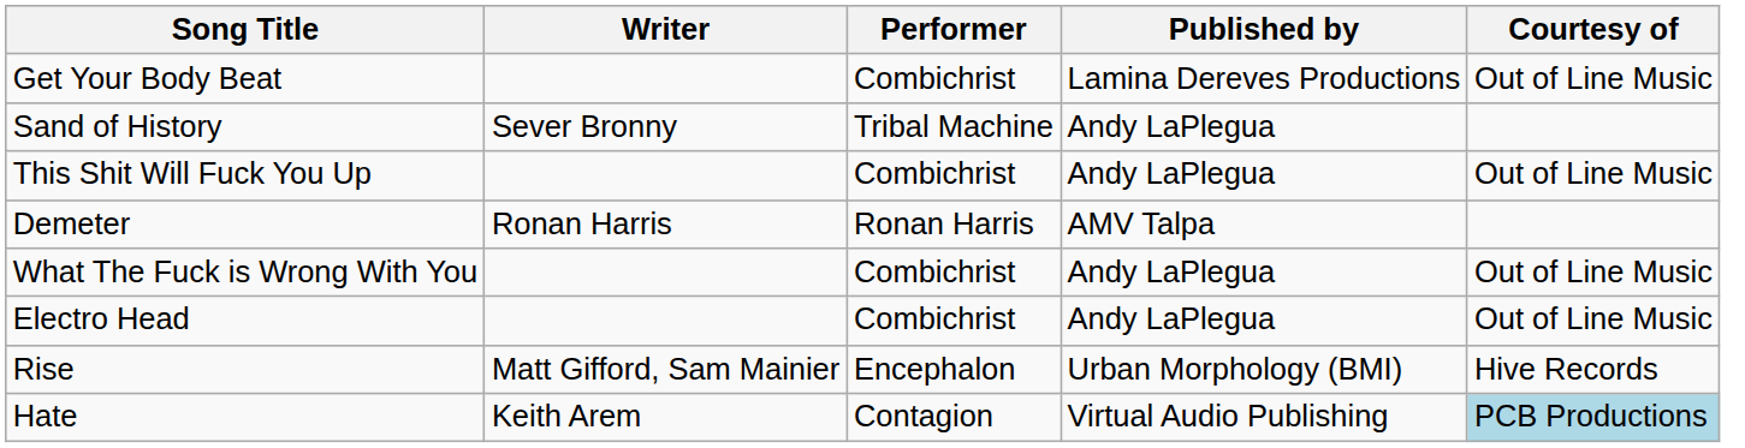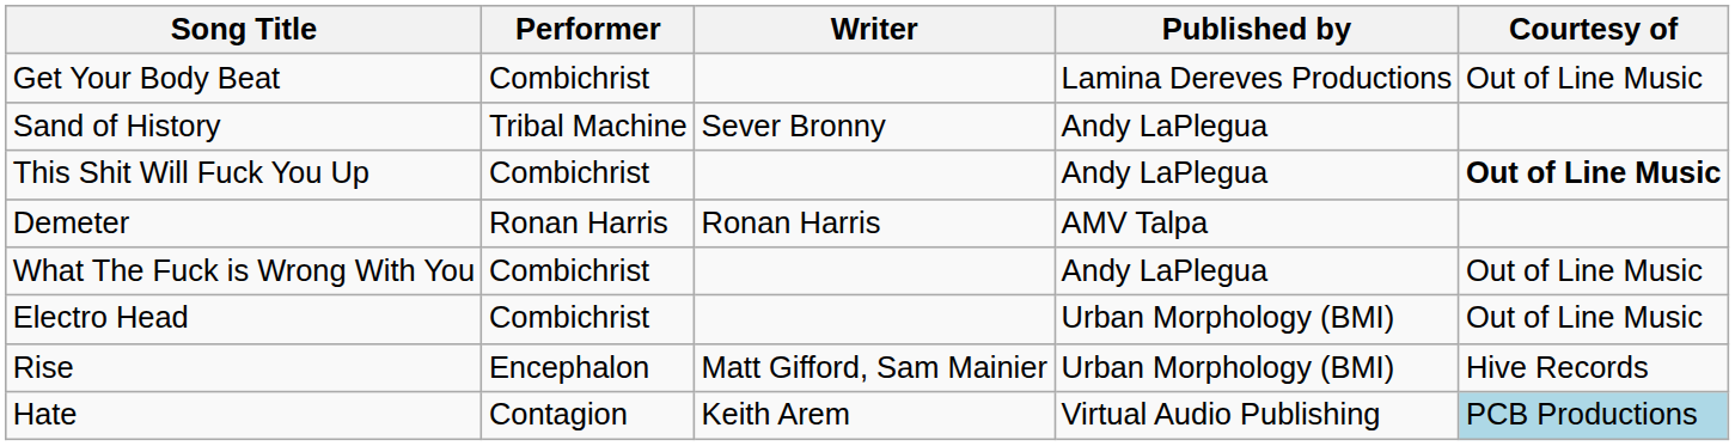 <table class="wikitable">
 <tr>
 <th>Song Title</th>
+<th>Performer</th>
 <th>Writer</th>
-<th>Performer</th>
 <th>Published by</th>
 <th>Courtesy of</th>
 </tr>
 <tr>
 <td>Get Your Body Beat</td>
+<td>Combichrist</td>
 <td></td>
-<td>Combichrist</td>
 <td>Lamina Dereves Productions</td>
 <td>Out of Line Music</td>
 </tr>
 <tr>
 <td>Sand of History</td>
+<td>Tribal Machine</td>
 <td>Sever Bronny</td>
-<td>Tribal Machine</td>
 <td>Andy LaPlegua</td>
 <td></td>
 </tr>
 <tr>
 <td>This Shit Will Fuck You Up</td>
+<td>Combichrist</td>
 <td></td>
-<td>Combichrist</td>
 <td>Andy LaPlegua</td>
-<td>Out of Line Music</td>
+<td><strong>Out of Line Music</strong></td>
 </tr>
 <tr>
 <td>Demeter</td>
 <td>Ronan Harris</td>
 <td>Ronan Harris</td>
 <td>AMV Talpa</td>
 <td></td>
 </tr>
 <tr>
 <td>What The Fuck is Wrong With You</td>
+<td>Combichrist</td>
 <td></td>
-<td>Combichrist</td>
 <td>Andy LaPlegua</td>
 <td>Out of Line Music</td>
 </tr>
 <tr>
 <td>Electro Head</td>
+<td>Combichrist</td>
 <td></td>
-<td>Combichrist</td>
-<td>Andy LaPlegua</td>
+<td>Urban Morphology (BMI)</td>
 <td>Out of Line Music</td>
 </tr>
 <tr>
 <td>Rise</td>
+<td>Encephalon</td>
 <td>Matt Gifford, Sam Mainier</td>
-<td>Encephalon</td>
 <td>Urban Morphology (BMI)</td>
 <td>Hive Records</td>
 </tr>
 <tr>
 <td>Hate</td>
+<td>Contagion</td>
 <td>Keith Arem</td>
-<td>Contagion</td>
 <td>Virtual Audio Publishing</td>
 <td style="background: lightblue;">PCB Productions</td>
 </tr>
 </table>
